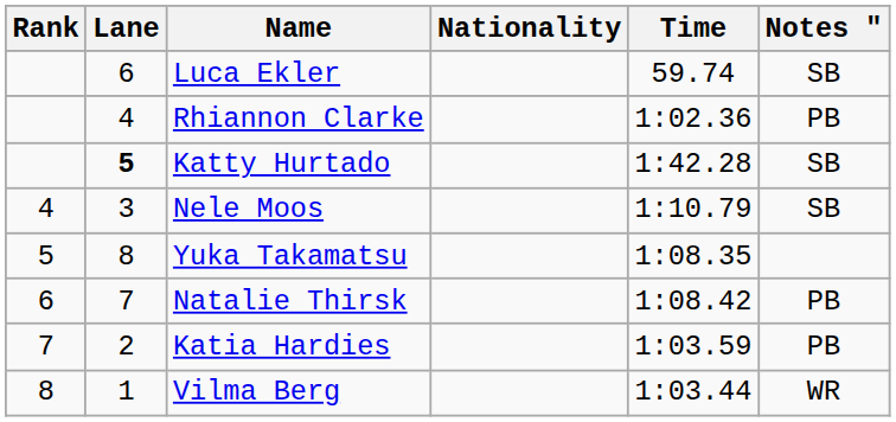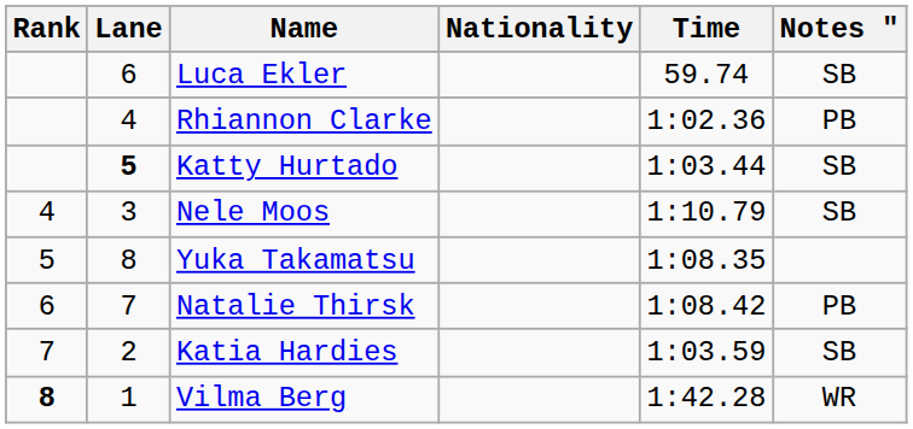 <table class='wikitable sortable'   style='text-align:center'>
 <tr>
 <th>Rank</th>
 <th>Lane</th>
 <th>Name</th>
 <th>Nationality</th>
 <th>Time</th>
 <th>Notes "</th>
 </tr>
 <tr>
 <td></td>
 <td>6</td>
 <td align=left><a href='#'>Luca Ekler </a></td>
 <td align=left></td>
 <td>59.74</td>
 <td>SB</td>
 </tr>
 <tr>
 <td></td>
 <td>4</td>
 <td align=left><a href='#'>Rhiannon Clarke </a></td>
 <td align=left></td>
 <td>1:02.36</td>
 <td>PB</td>
 </tr>
 <tr>
 <td></td>
 <td><strong>5</strong></td>
 <td align=left><a href='#'>Katty Hurtado </a></td>
 <td align=left></td>
-<td>1:42.28</td>
+<td>1:03.44</td>
 <td>SB</td>
 </tr>
 <tr>
 <td>4</td>
 <td>3</td>
 <td align=left><a href='#'>Nele Moos </a></td>
 <td align=left></td>
 <td>1:10.79</td>
 <td>SB</td>
 </tr>
 <tr>
 <td>5</td>
 <td>8</td>
 <td align=left><a href='#'>Yuka Takamatsu </a></td>
 <td align=left></td>
 <td>1:08.35</td>
 <td></td>
 </tr>
 <tr>
 <td>6</td>
 <td>7</td>
 <td align=left><a href='#'>Natalie Thirsk </a></td>
 <td align=left></td>
 <td>1:08.42</td>
 <td>PB</td>
 </tr>
 <tr>
 <td>7</td>
 <td>2</td>
 <td align=left><a href='#'>Katia Hardies </a></td>
 <td align=left></td>
 <td>1:03.59</td>
-<td>PB</td>
+<td>SB</td>
 </tr>
 <tr>
-<td>8</td>
+<td><strong>8</strong></td>
 <td>1</td>
 <td align=left><a href='#'>Vilma Berg </a></td>
 <td align=left></td>
-<td>1:03.44</td>
+<td>1:42.28</td>
 <td>WR</td>
 </tr>
 </table>
